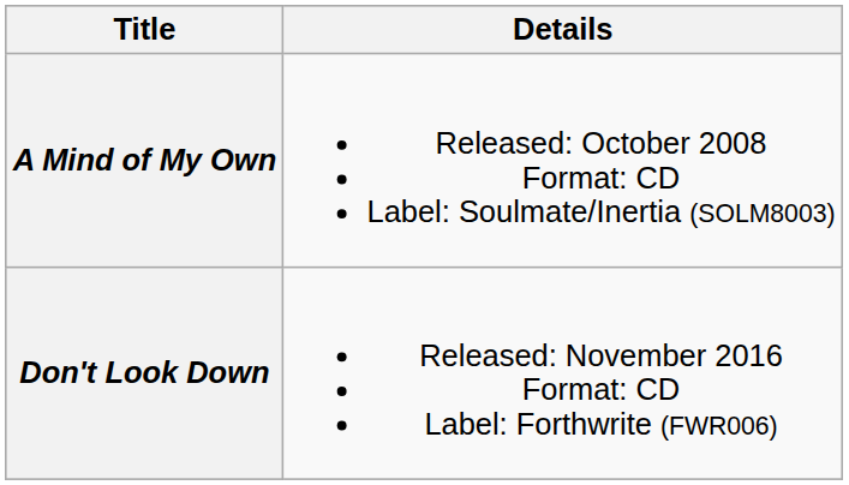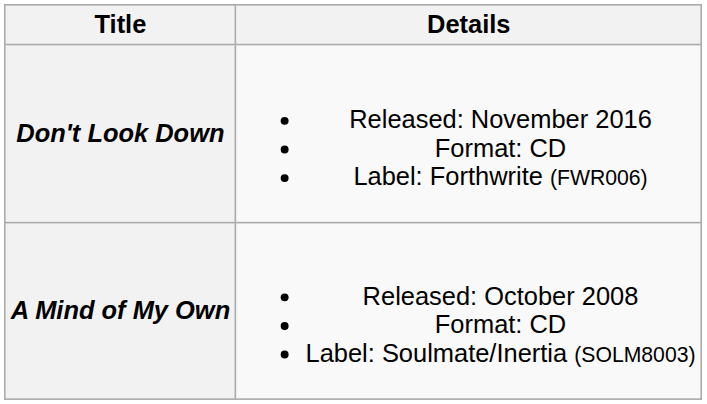 <table class="wikitable plainrowheaders" style="text-align:center;" border="1">
 <tr>
 <th>Title</th>
 <th>Details</th>
 </tr>
 <tr>
+<th scope="row"><em>Don't Look Down</em></th>
+<td><br><ul><li>Released: November 2016</li><li>Format: CD</li><li>Label: Forthwrite <small>(FWR006)</small></li></ul></td>
+</tr>
+<tr>
 <th scope="row"><em>A Mind of My Own</em></th>
 <td><br><ul><li>Released: October 2008</li><li>Format: CD</li><li>Label: Soulmate/Inertia <small>(SOLM8003)</small></li></ul></td>
 </tr>
-<tr>
-<th scope="row"><em>Don't Look Down</em></th>
-<td><br><ul><li>Released: November 2016</li><li>Format: CD</li><li>Label: Forthwrite <small>(FWR006)</small></li></ul></td>
-</tr>
 </table>
